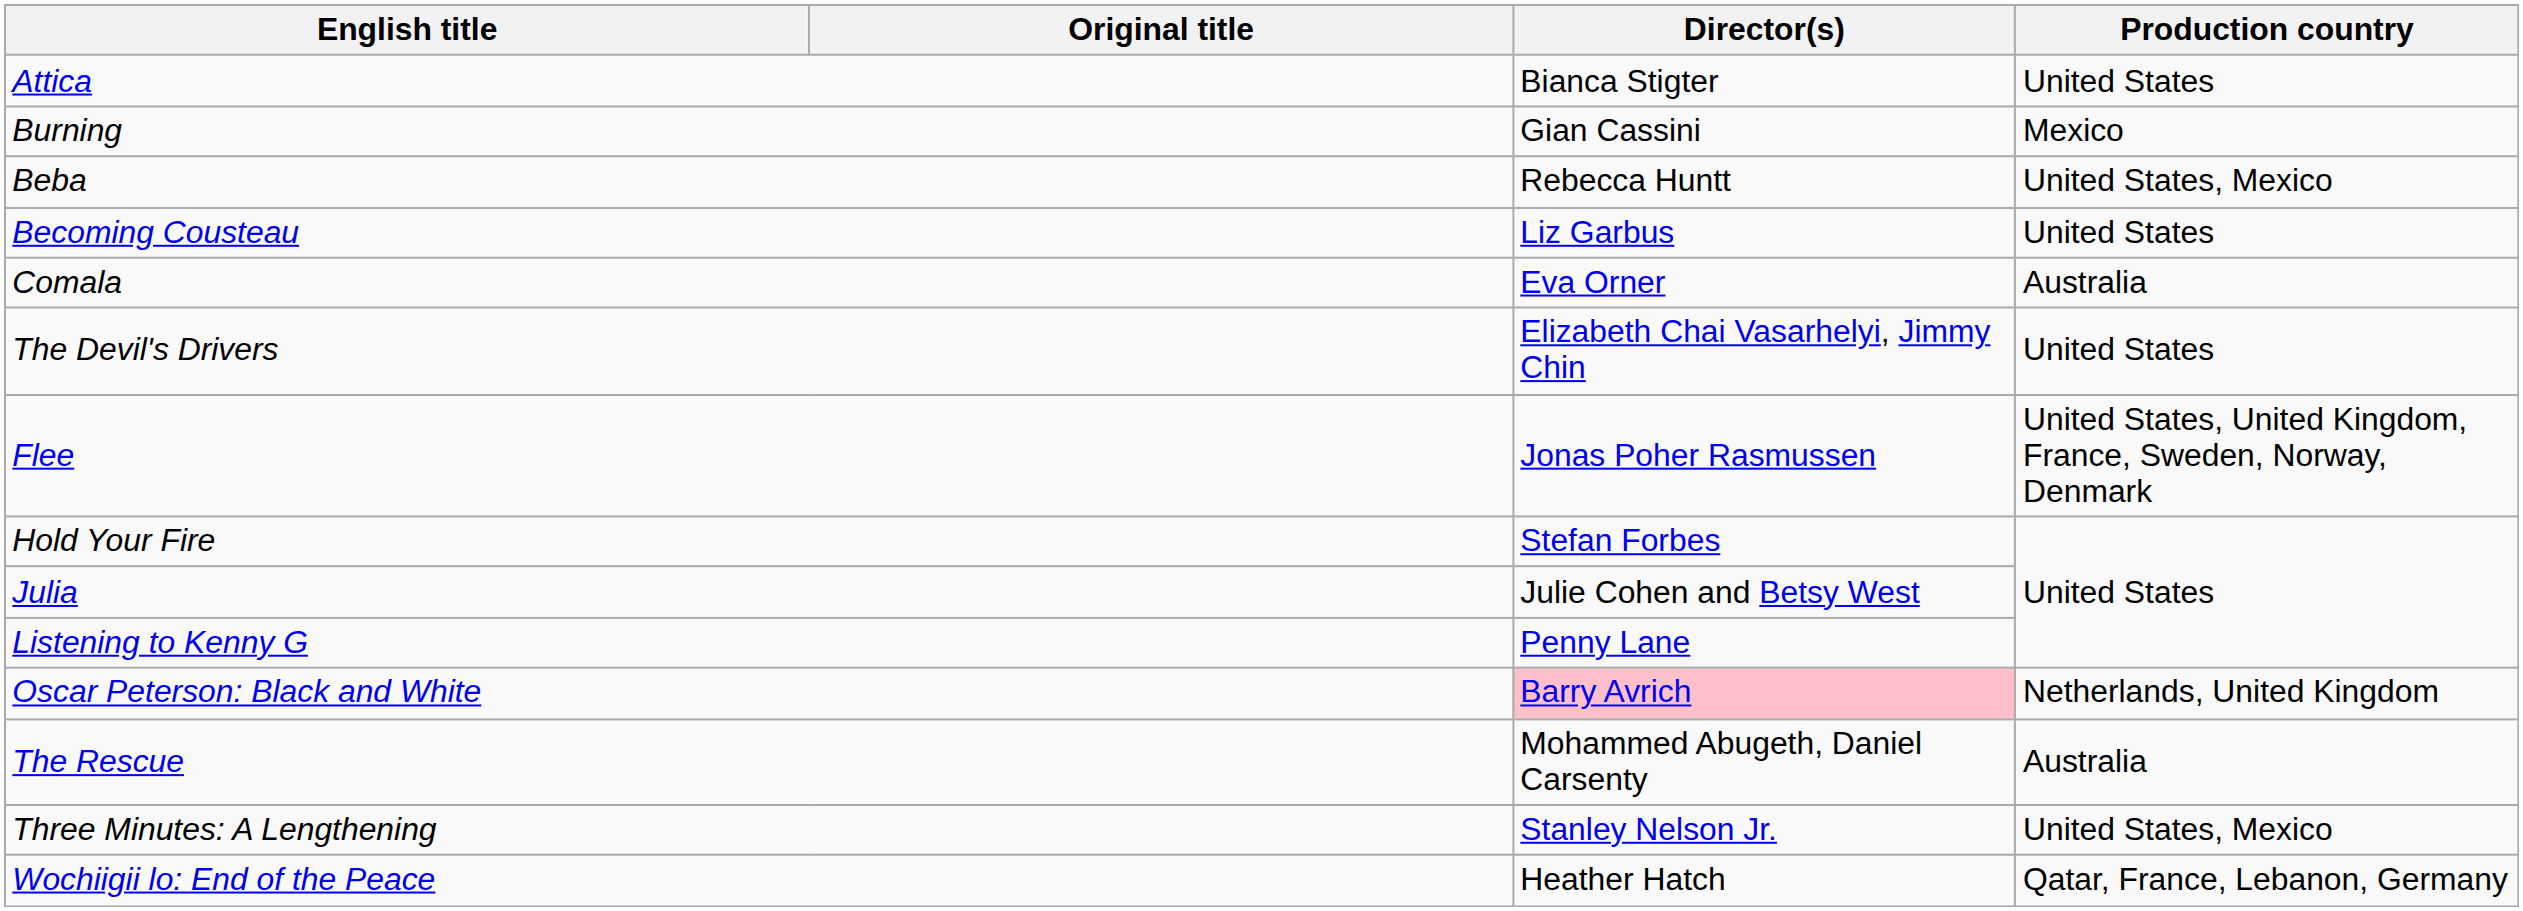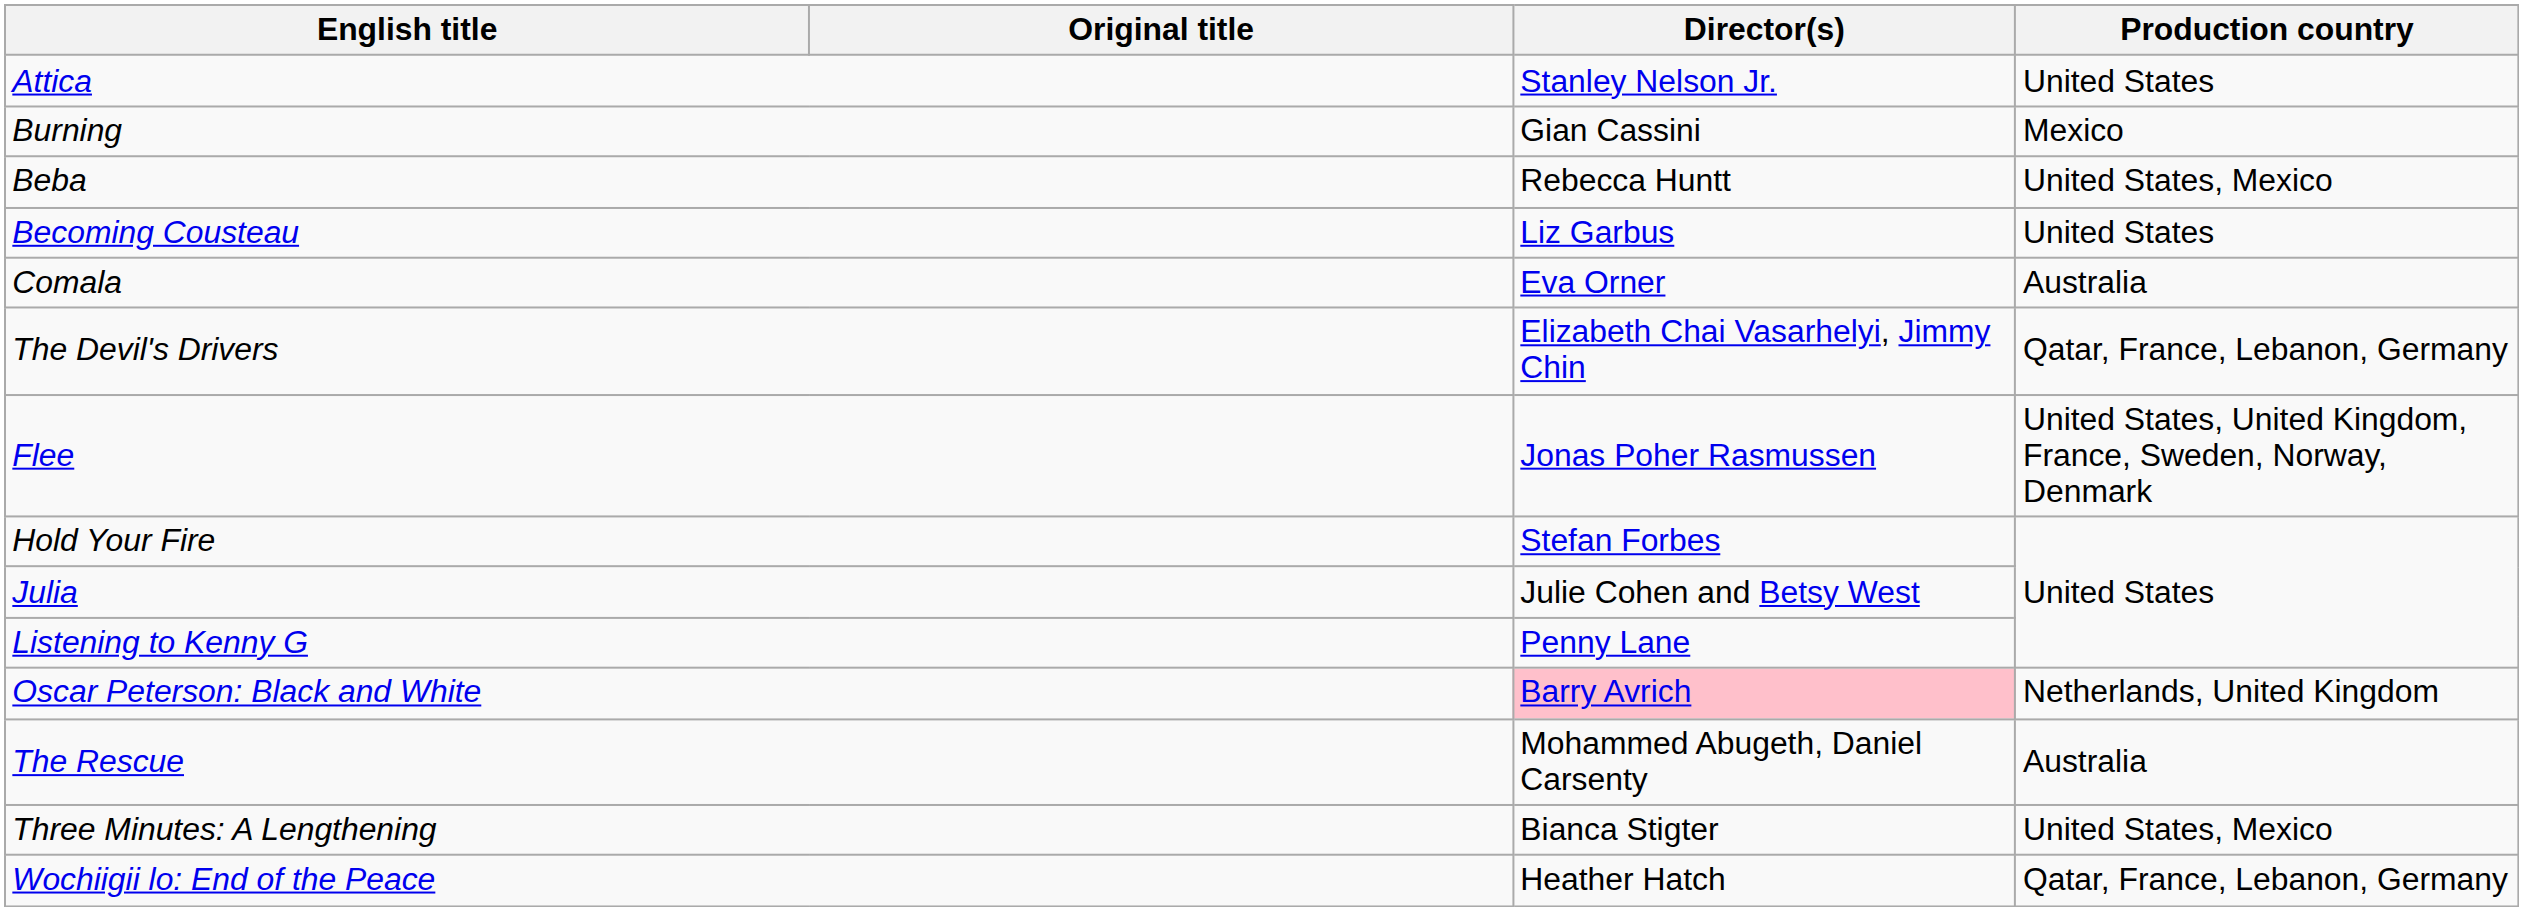 <table class="sortable wikitable" width="100%" cellpadding="5">
 <tr>
 <th scope="col" width="32%">English title</th>
 <th scope="col" width="28%">Original title</th>
 <th scope="col" width="20%">Director(s)</th>
 <th scope="col" width="20%">Production country</th>
 </tr>
 <tr>
 <td colspan=2><em><a href='#'>Attica</a></em></td>
-<td>Bianca Stigter</td>
+<td><a href='#'>Stanley Nelson Jr.</a></td>
 <td>United States</td>
 </tr>
 <tr>
 <td colspan=2><em>Burning</em></td>
 <td>Gian Cassini</td>
 <td>Mexico</td>
 </tr>
 <tr>
 <td colspan=2><em>Beba</em></td>
 <td>Rebecca Huntt</td>
 <td>United States, Mexico</td>
 </tr>
 <tr>
 <td colspan=2><em><a href='#'>Becoming Cousteau</a></em></td>
 <td><a href='#'>Liz Garbus</a></td>
 <td>United States</td>
 </tr>
 <tr>
 <td colspan=2><em>Comala</em></td>
 <td><a href='#'>Eva Orner</a></td>
 <td>Australia</td>
 </tr>
 <tr>
 <td colspan=2><em>The Devil's Drivers</em></td>
 <td><a href='#'>Elizabeth Chai Vasarhelyi</a>, <a href='#'>Jimmy Chin</a></td>
-<td>United States</td>
+<td>Qatar, France, Lebanon, Germany</td>
 </tr>
 <tr>
 <td colspan=2><em><a href='#'>Flee</a></em></td>
 <td><a href='#'>Jonas Poher Rasmussen</a></td>
 <td>United States, United Kingdom, France, Sweden, Norway, Denmark</td>
 </tr>
 <tr>
 <td colspan=2><em>Hold Your Fire</em></td>
 <td><a href='#'>Stefan Forbes</a></td>
 <td rowspan="3">United States</td>
 </tr>
 <tr>
 <td colspan=2><em><a href='#'>Julia</a></em></td>
 <td>Julie Cohen and <a href='#'>Betsy West</a></td>
 </tr>
 <tr>
 <td colspan=2><em><a href='#'>Listening to Kenny G</a></em></td>
 <td><a href='#'>Penny Lane</a></td>
 </tr>
 <tr>
 <td colspan=2><em><a href='#'>Oscar Peterson: Black and White</a></em></td>
 <td style="background: pink;"><a href='#'>Barry Avrich</a></td>
 <td>Netherlands, United Kingdom</td>
 </tr>
 <tr>
 <td colspan=2><em><a href='#'>The Rescue</a></em></td>
 <td>Mohammed Abugeth, Daniel Carsenty</td>
 <td>Australia</td>
 </tr>
 <tr>
 <td colspan=2><em>Three Minutes: A Lengthening</em></td>
-<td><a href='#'>Stanley Nelson Jr.</a></td>
+<td>Bianca Stigter</td>
 <td>United States, Mexico</td>
 </tr>
 <tr>
 <td colspan=2><em><a href='#'>Wochiigii lo: End of the Peace</a></em></td>
 <td>Heather Hatch</td>
 <td>Qatar, France, Lebanon, Germany</td>
 </tr>
 </table>
